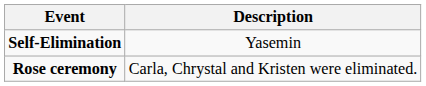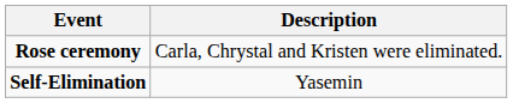 <table class="wikitable sortable" style="text-align:center;">
 <tr>
 <th>Event</th>
 <th>Description</th>
 </tr>
 <tr>
+<td><strong>Rose ceremony</strong></td>
+<td>Carla, Chrystal and Kristen were eliminated.</td>
+</tr>
+<tr>
 <td><strong>Self-Elimination</strong></td>
 <td>Yasemin</td>
 </tr>
-<tr>
-<td><strong>Rose ceremony</strong></td>
-<td>Carla, Chrystal and Kristen were eliminated.</td>
-</tr>
 </table>
